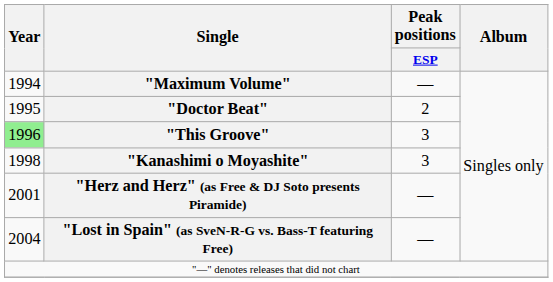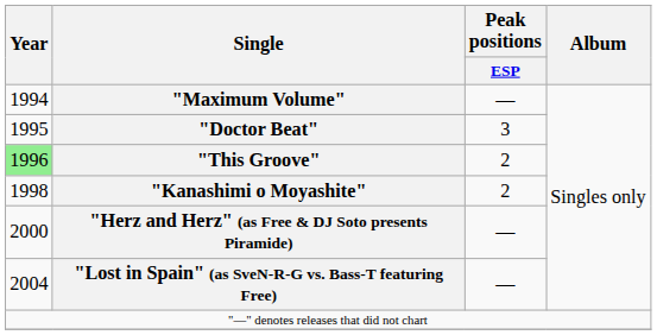 <table class="wikitable plainrowheaders" style="text-align:center;">
 <tr>
 <th rowspan="2">Year</th>
 <th rowspan="2" style="width:21em;">Single</th>
 <th>Peak positions</th>
 <th rowspan="2">Album</th>
 </tr>
 <tr style="font-size:smaller;">
 <th width="60"><a href='#'>ESP</a><br></th>
 </tr>
 <tr>
 <td>1994</td>
 <th scope="row">"Maximum Volume"</th>
 <td>—</td>
 <td rowspan="6">Singles only</td>
 </tr>
 <tr>
 <td>1995</td>
 <th scope="row">"Doctor Beat"</th>
-<td>2</td>
+<td>3</td>
 </tr>
 <tr>
 <td style="background: lightgreen;">1996</td>
 <th scope="row">"This Groove"</th>
-<td>3</td>
+<td>2</td>
 </tr>
 <tr>
 <td>1998</td>
 <th scope="row">"Kanashimi o Moyashite"</th>
-<td>3</td>
+<td>2</td>
 </tr>
 <tr>
-<td>2001</td>
+<td>2000</td>
 <th scope="row">"Herz and Herz" <small>(as Free & DJ Soto presents Piramide)</small></th>
 <td>—</td>
 </tr>
 <tr>
 <td>2004</td>
 <th scope="row">"Lost in Spain" <small>(as SveN-R-G vs. Bass-T featuring Free)</small></th>
 <td>—</td>
 </tr>
 <tr>
 <td colspan="4" style="font-size:8pt">"—" denotes releases that did not chart</td>
 </tr>
 <tr>
 </tr>
 </table>
